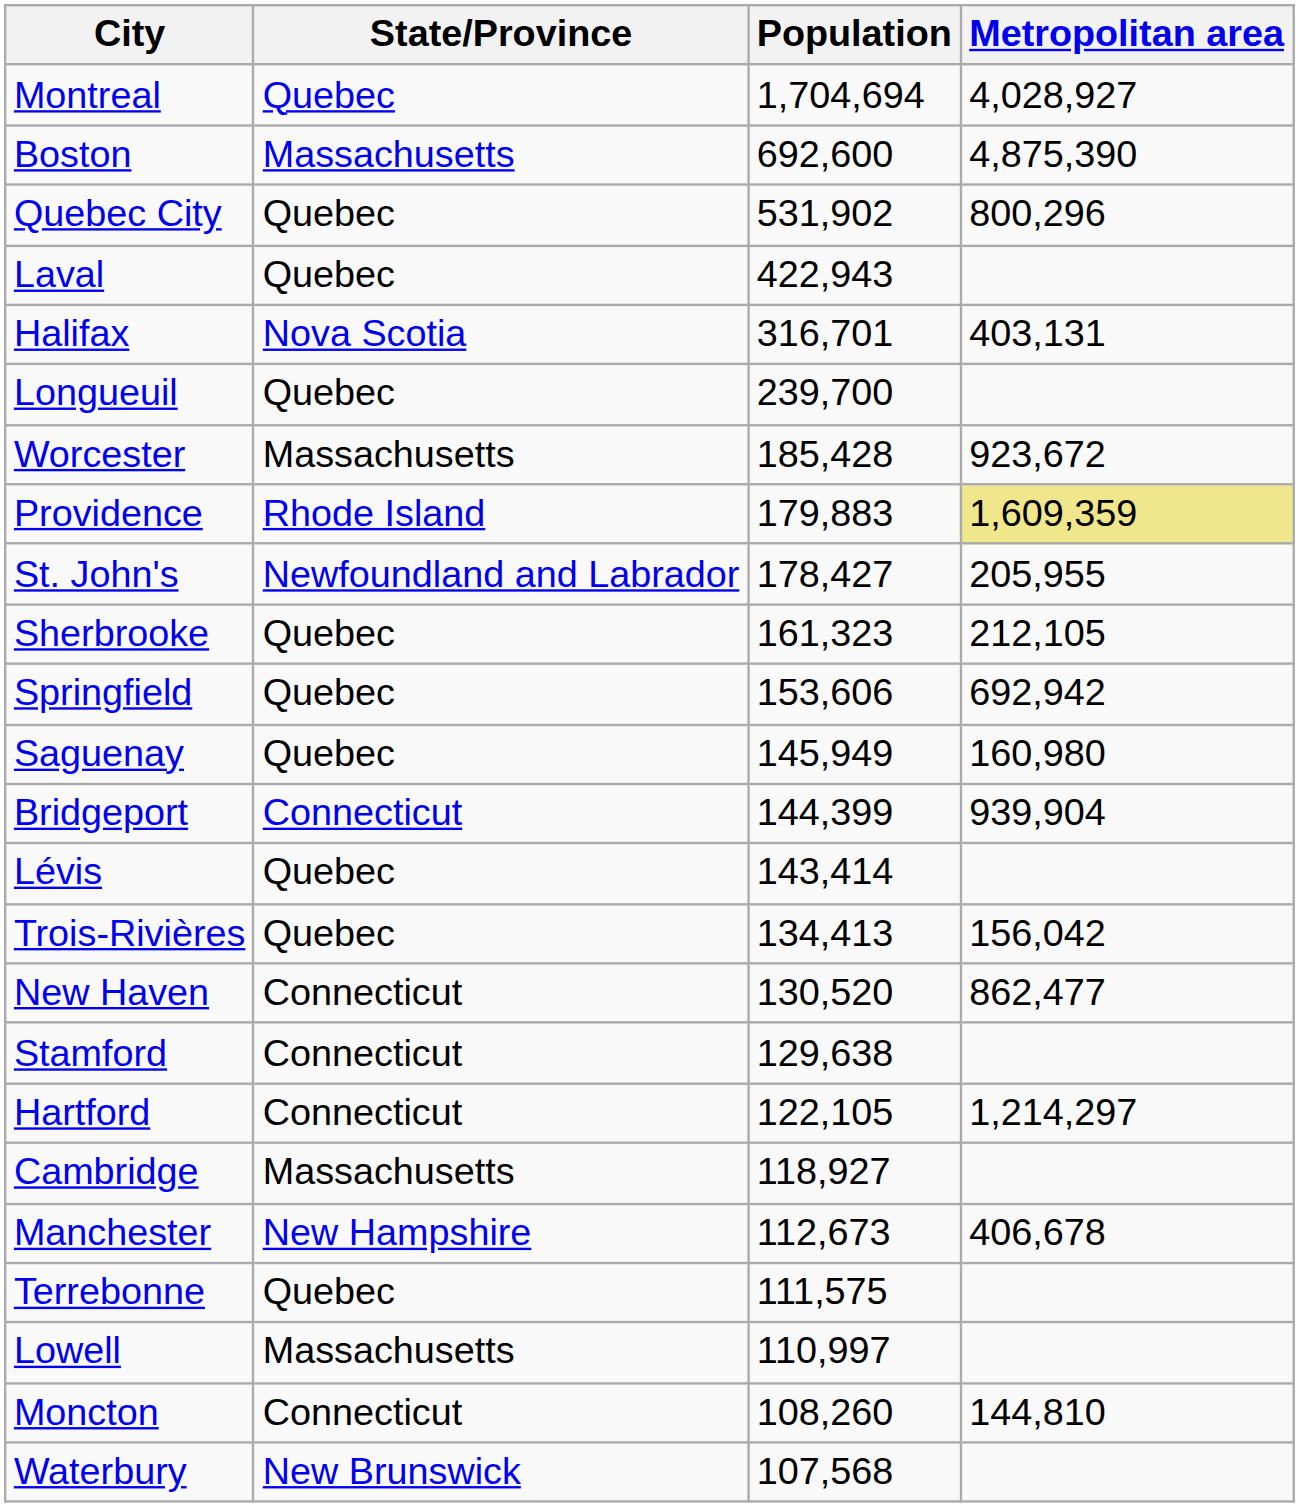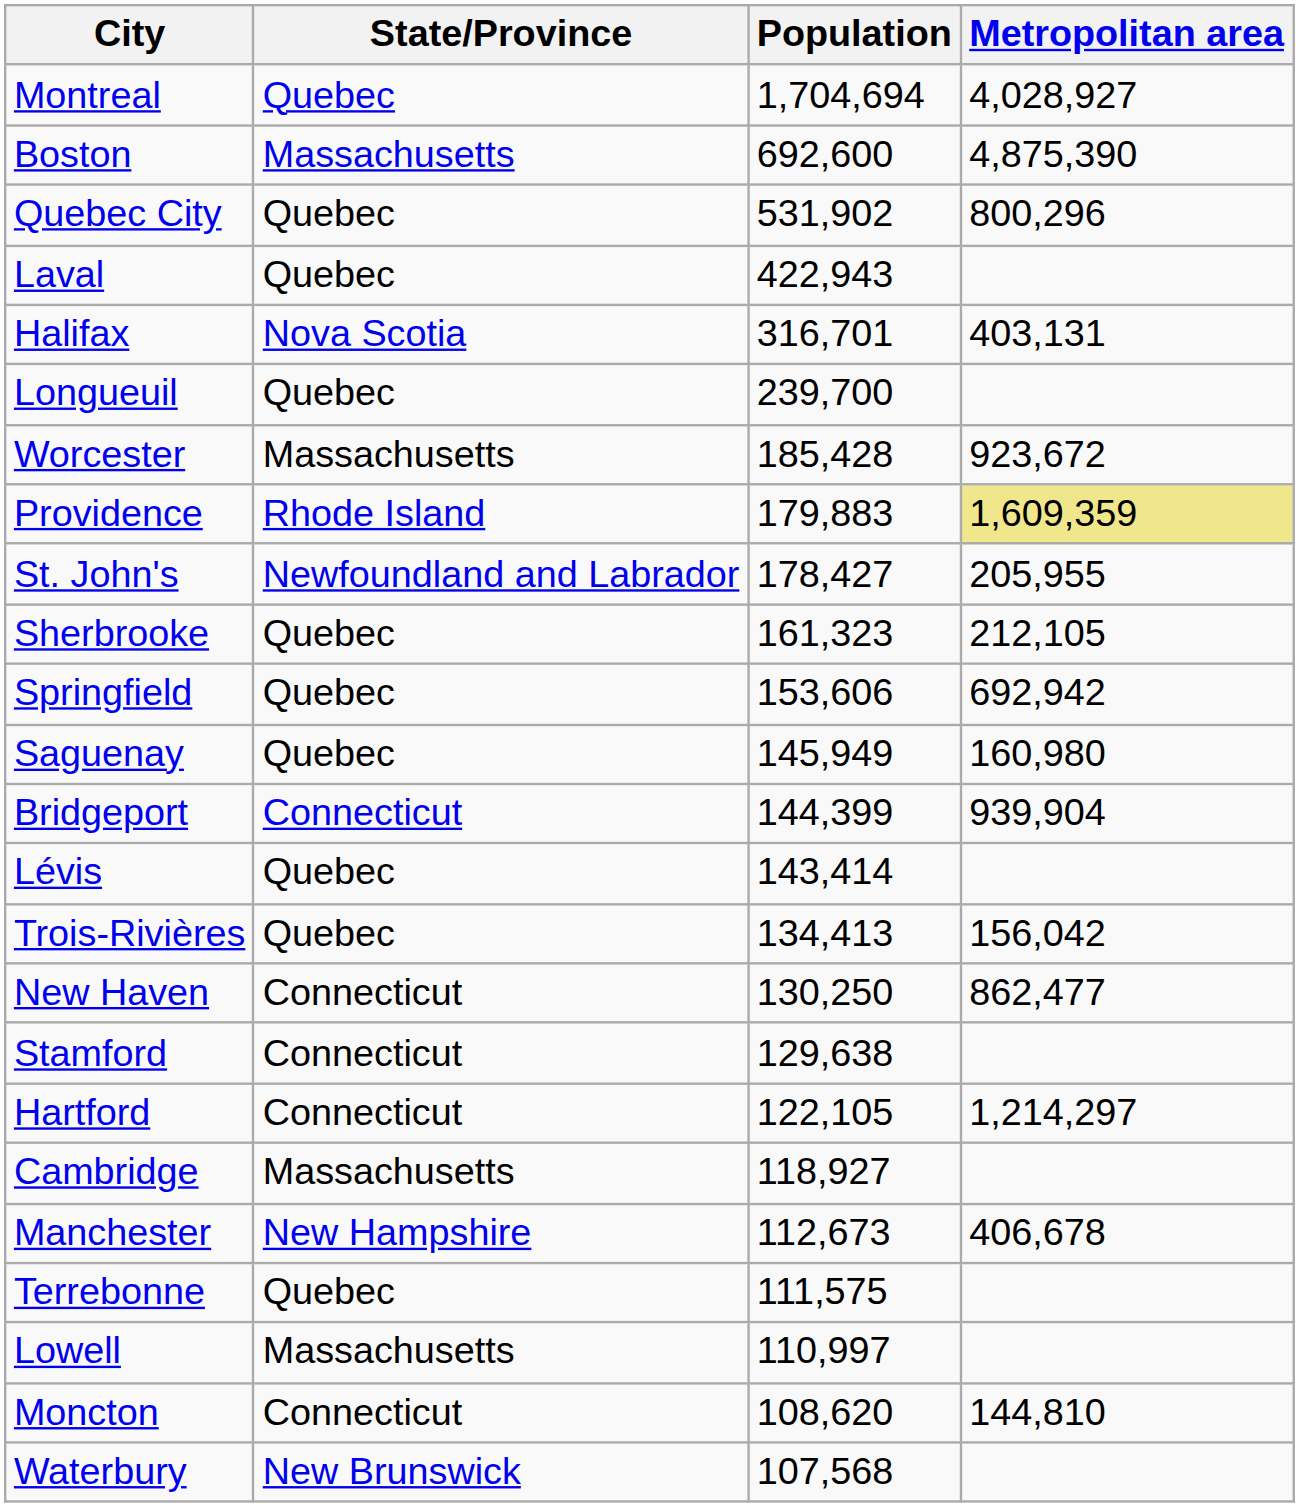 <table class="wikitable sortable">
 <tr>
 <th>City</th>
 <th>State/Province</th>
 <th>Population</th>
 <th><a href='#'>Metropolitan area</a></th>
 </tr>
 <tr>
 <td><a href='#'>Montreal</a></td>
 <td><a href='#'>Quebec</a></td>
 <td>1,704,694</td>
 <td>4,028,927</td>
 </tr>
 <tr>
 <td><a href='#'>Boston</a></td>
 <td><a href='#'>Massachusetts</a></td>
 <td>692,600</td>
 <td>4,875,390</td>
 </tr>
 <tr>
 <td><a href='#'>Quebec City</a></td>
 <td>Quebec</td>
 <td>531,902</td>
 <td>800,296</td>
 </tr>
 <tr>
 <td><a href='#'>Laval</a></td>
 <td>Quebec</td>
 <td>422,943</td>
 <td></td>
 </tr>
 <tr>
 <td><a href='#'>Halifax</a></td>
 <td><a href='#'>Nova Scotia</a></td>
 <td>316,701</td>
 <td>403,131</td>
 </tr>
 <tr>
 <td><a href='#'>Longueuil</a></td>
 <td>Quebec</td>
 <td>239,700</td>
 <td></td>
 </tr>
 <tr>
 <td><a href='#'>Worcester</a></td>
 <td>Massachusetts</td>
 <td>185,428</td>
 <td>923,672</td>
 </tr>
 <tr>
 <td><a href='#'>Providence</a></td>
 <td><a href='#'>Rhode Island</a></td>
 <td>179,883</td>
 <td style="background: khaki;">1,609,359</td>
 </tr>
 <tr>
 <td><a href='#'>St. John's</a></td>
 <td><a href='#'>Newfoundland and Labrador</a></td>
 <td>178,427</td>
 <td>205,955</td>
 </tr>
 <tr>
 <td><a href='#'>Sherbrooke</a></td>
 <td>Quebec</td>
 <td>161,323</td>
 <td>212,105</td>
 </tr>
 <tr>
 <td><a href='#'>Springfield</a></td>
 <td>Quebec</td>
 <td>153,606</td>
 <td>692,942</td>
 </tr>
 <tr>
 <td><a href='#'>Saguenay</a></td>
 <td>Quebec</td>
 <td>145,949</td>
 <td>160,980</td>
 </tr>
 <tr>
 <td><a href='#'>Bridgeport</a></td>
 <td><a href='#'>Connecticut</a></td>
 <td>144,399</td>
 <td>939,904</td>
 </tr>
 <tr>
 <td><a href='#'>Lévis</a></td>
 <td>Quebec</td>
 <td>143,414</td>
 <td></td>
 </tr>
 <tr>
 <td><a href='#'>Trois-Rivières</a></td>
 <td>Quebec</td>
 <td>134,413</td>
 <td>156,042</td>
 </tr>
 <tr>
 <td><a href='#'>New Haven</a></td>
 <td>Connecticut</td>
-<td>130,520</td>
+<td>130,250</td>
 <td>862,477</td>
 </tr>
 <tr>
 <td><a href='#'>Stamford</a></td>
 <td>Connecticut</td>
 <td>129,638</td>
 <td></td>
 </tr>
 <tr>
 <td><a href='#'>Hartford</a></td>
 <td>Connecticut</td>
 <td>122,105</td>
 <td>1,214,297</td>
 </tr>
 <tr>
 <td><a href='#'>Cambridge</a></td>
 <td>Massachusetts</td>
 <td>118,927</td>
 <td></td>
 </tr>
 <tr>
 <td><a href='#'>Manchester</a></td>
 <td><a href='#'>New Hampshire</a></td>
 <td>112,673</td>
 <td>406,678</td>
 </tr>
 <tr>
 <td><a href='#'>Terrebonne</a></td>
 <td>Quebec</td>
 <td>111,575</td>
 <td></td>
 </tr>
 <tr>
 <td><a href='#'>Lowell</a></td>
 <td>Massachusetts</td>
 <td>110,997</td>
 <td></td>
 </tr>
 <tr>
 <td><a href='#'>Moncton</a></td>
 <td>Connecticut</td>
-<td>108,260</td>
+<td>108,620</td>
 <td>144,810</td>
 </tr>
 <tr>
 <td><a href='#'>Waterbury</a></td>
 <td><a href='#'>New Brunswick</a></td>
 <td>107,568</td>
 <td></td>
 </tr>
 </table>
